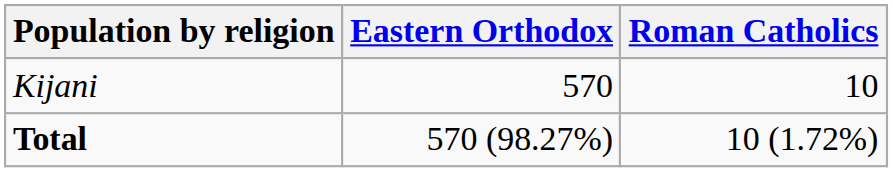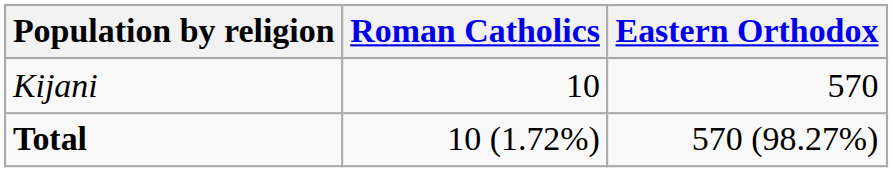 <table class="wikitable sortable">
 <tr>
 <th>Population by religion</th>
+<th><a href='#'>Roman Catholics</a></th>
 <th><a href='#'>Eastern Orthodox</a></th>
-<th><a href='#'>Roman Catholics</a></th>
 </tr>
 <tr>
 <td><em>Kijani</em></td>
+<td align="right">10</td>
 <td align="right">570</td>
-<td align="right">10</td>
 </tr>
 <tr>
 <td><strong>Total</strong></td>
+<td align="right">10 (1.72%)</td>
 <td align="right">570 (98.27%)</td>
-<td align="right">10 (1.72%)</td>
 </tr>
 </table>
